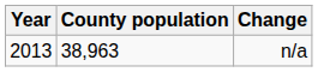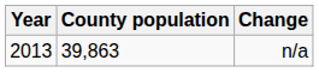 <table class="wikitable">
 <tr>
 <th>Year</th>
 <th>County population</th>
 <th>Change</th>
 </tr>
 <tr>
 <td>2013</td>
-<td>38,963</td>
+<td>39,863</td>
 <td align="right">n/a</td>
 </tr>
 </table>
